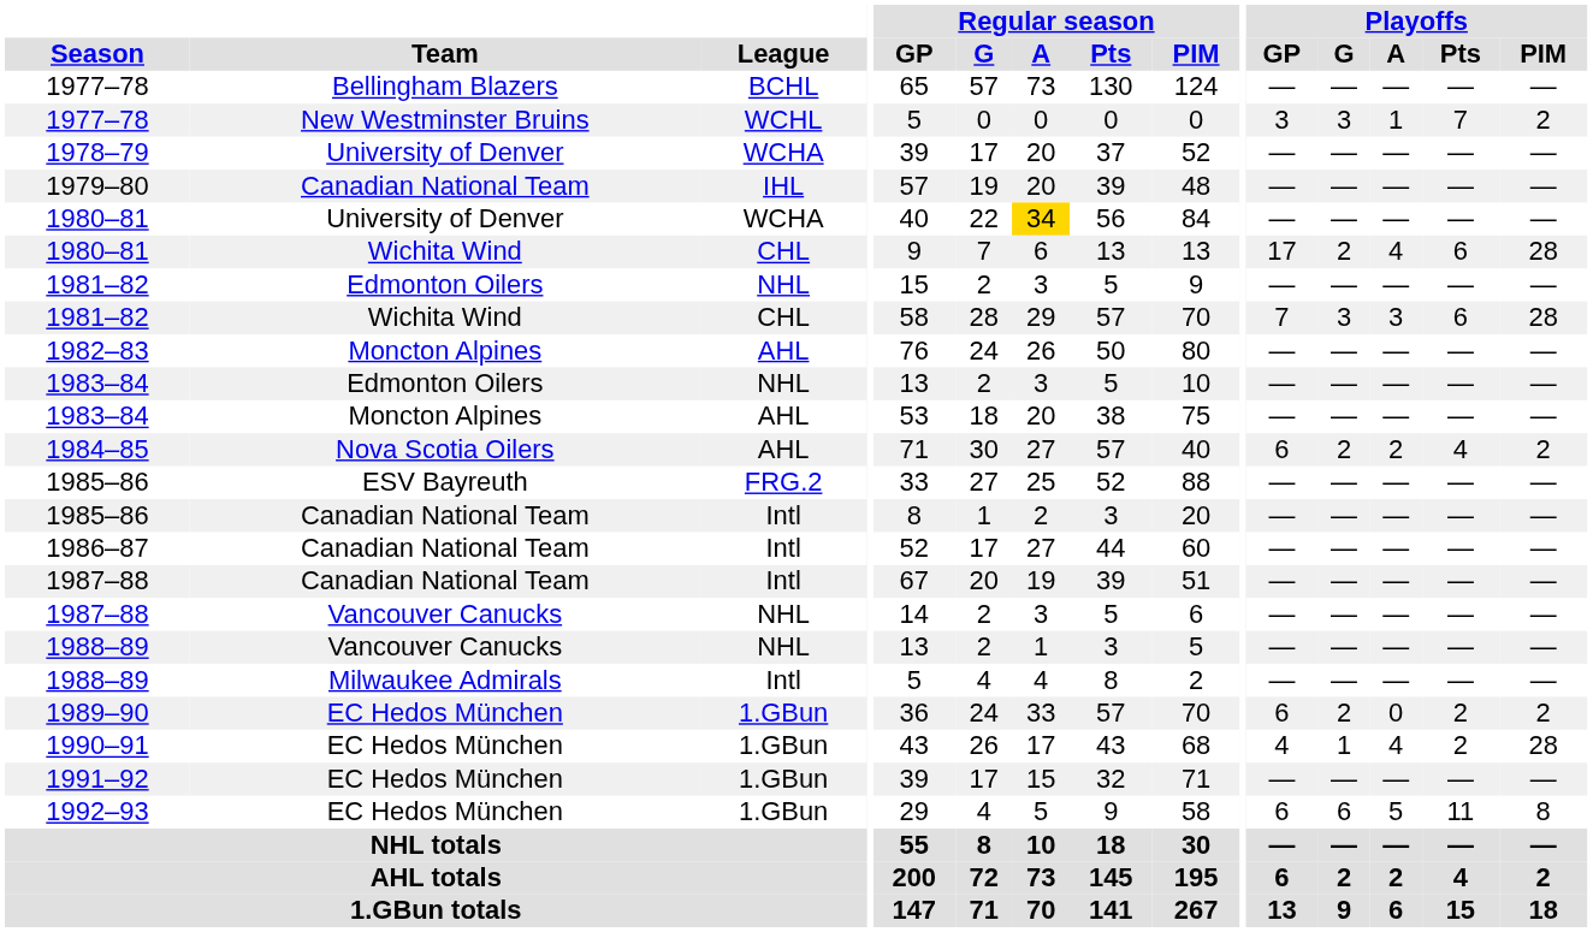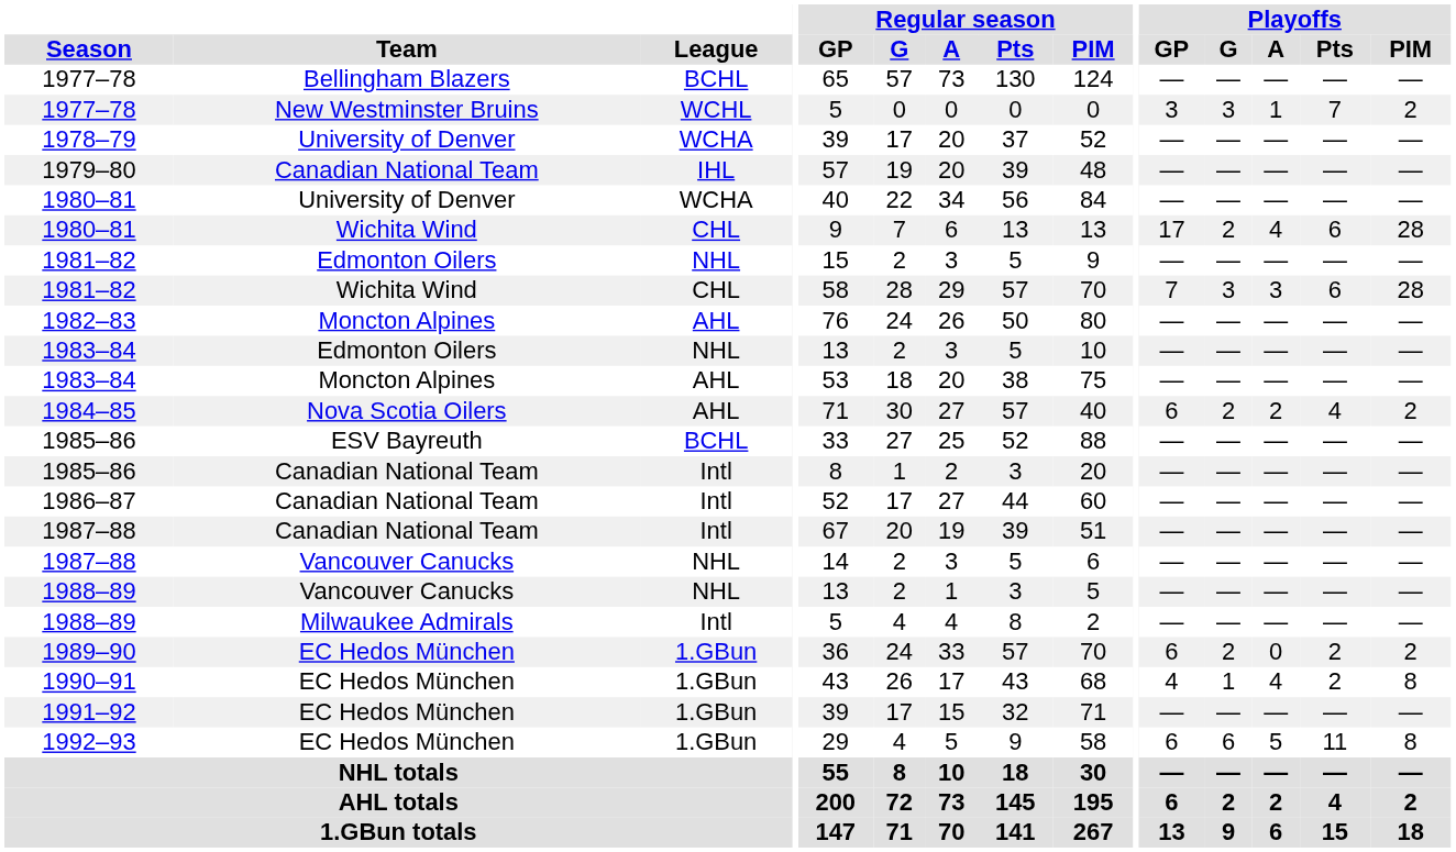 <table border="0" cellpadding="1" cellspacing="0" style="text-align:center; width:60em">
 <tr bgcolor="#e0e0e0">
 <th colspan="3" bgcolor="#ffffff"></th>
 <th rowspan="100" bgcolor="#ffffff"></th>
 <th colspan="5"><a href='#'>Regular season</a></th>
 <th rowspan="100" bgcolor="#ffffff"></th>
 <th colspan="5"><a href='#'>Playoffs</a></th>
 </tr>
 <tr bgcolor="#e0e0e0">
 <th><a href='#'>Season</a></th>
 <th>Team</th>
 <th>League</th>
 <th>GP</th>
 <th><a href='#'>G</a></th>
 <th><a href='#'>A</a></th>
 <th><a href='#'>Pts</a></th>
 <th><a href='#'>PIM</a></th>
 <th>GP</th>
 <th>G</th>
 <th>A</th>
 <th>Pts</th>
 <th>PIM</th>
 </tr>
 <tr>
 <td>1977–78</td>
 <td><a href='#'>Bellingham Blazers</a></td>
 <td><a href='#'>BCHL</a></td>
 <td>65</td>
 <td>57</td>
 <td>73</td>
 <td>130</td>
 <td>124</td>
 <td>—</td>
 <td>—</td>
 <td>—</td>
 <td>—</td>
 <td>—</td>
 </tr>
 <tr bgcolor="#f0f0f0">
 <td><a href='#'>1977–78</a></td>
 <td><a href='#'>New Westminster Bruins</a></td>
 <td><a href='#'>WCHL</a></td>
 <td>5</td>
 <td>0</td>
 <td>0</td>
 <td>0</td>
 <td>0</td>
 <td>3</td>
 <td>3</td>
 <td>1</td>
 <td>7</td>
 <td>2</td>
 </tr>
 <tr>
 <td><a href='#'>1978–79</a></td>
 <td><a href='#'>University of Denver</a></td>
 <td><a href='#'>WCHA</a></td>
 <td>39</td>
 <td>17</td>
 <td>20</td>
 <td>37</td>
 <td>52</td>
 <td>—</td>
 <td>—</td>
 <td>—</td>
 <td>—</td>
 <td>—</td>
 </tr>
 <tr bgcolor="#f0f0f0">
 <td>1979–80</td>
 <td><a href='#'>Canadian National Team</a></td>
 <td><a href='#'>IHL</a></td>
 <td>57</td>
 <td>19</td>
 <td>20</td>
 <td>39</td>
 <td>48</td>
 <td>—</td>
 <td>—</td>
 <td>—</td>
 <td>—</td>
 <td>—</td>
 </tr>
 <tr>
 <td><a href='#'>1980–81</a></td>
 <td>University of Denver</td>
 <td>WCHA</td>
 <td>40</td>
 <td>22</td>
-<td style="background: gold;">34</td>
+<td>34</td>
 <td>56</td>
 <td>84</td>
 <td>—</td>
 <td>—</td>
 <td>—</td>
 <td>—</td>
 <td>—</td>
 </tr>
 <tr bgcolor="#f0f0f0">
 <td><a href='#'>1980–81</a></td>
 <td><a href='#'>Wichita Wind</a></td>
 <td><a href='#'>CHL</a></td>
 <td>9</td>
 <td>7</td>
 <td>6</td>
 <td>13</td>
 <td>13</td>
 <td>17</td>
 <td>2</td>
 <td>4</td>
 <td>6</td>
 <td>28</td>
 </tr>
 <tr>
 <td><a href='#'>1981–82</a></td>
 <td><a href='#'>Edmonton Oilers</a></td>
 <td><a href='#'>NHL</a></td>
 <td>15</td>
 <td>2</td>
 <td>3</td>
 <td>5</td>
 <td>9</td>
 <td>—</td>
 <td>—</td>
 <td>—</td>
 <td>—</td>
 <td>—</td>
 </tr>
 <tr bgcolor="#f0f0f0">
 <td><a href='#'>1981–82</a></td>
 <td>Wichita Wind</td>
 <td>CHL</td>
 <td>58</td>
 <td>28</td>
 <td>29</td>
 <td>57</td>
 <td>70</td>
 <td>7</td>
 <td>3</td>
 <td>3</td>
 <td>6</td>
 <td>28</td>
 </tr>
 <tr>
 <td><a href='#'>1982–83</a></td>
 <td><a href='#'>Moncton Alpines</a></td>
 <td><a href='#'>AHL</a></td>
 <td>76</td>
 <td>24</td>
 <td>26</td>
 <td>50</td>
 <td>80</td>
 <td>—</td>
 <td>—</td>
 <td>—</td>
 <td>—</td>
 <td>—</td>
 </tr>
 <tr bgcolor="#f0f0f0">
 <td><a href='#'>1983–84</a></td>
 <td>Edmonton Oilers</td>
 <td>NHL</td>
 <td>13</td>
 <td>2</td>
 <td>3</td>
 <td>5</td>
 <td>10</td>
 <td>—</td>
 <td>—</td>
 <td>—</td>
 <td>—</td>
 <td>—</td>
 </tr>
 <tr>
 <td><a href='#'>1983–84</a></td>
 <td>Moncton Alpines</td>
 <td>AHL</td>
 <td>53</td>
 <td>18</td>
 <td>20</td>
 <td>38</td>
 <td>75</td>
 <td>—</td>
 <td>—</td>
 <td>—</td>
 <td>—</td>
 <td>—</td>
 </tr>
 <tr bgcolor="#f0f0f0">
 <td><a href='#'>1984–85</a></td>
 <td><a href='#'>Nova Scotia Oilers</a></td>
 <td>AHL</td>
 <td>71</td>
 <td>30</td>
 <td>27</td>
 <td>57</td>
 <td>40</td>
 <td>6</td>
 <td>2</td>
 <td>2</td>
 <td>4</td>
 <td>2</td>
 </tr>
 <tr>
 <td>1985–86</td>
 <td>ESV Bayreuth</td>
-<td><a href='#'>FRG.2</a></td>
+<td><a href='#'>BCHL</a></td>
 <td>33</td>
 <td>27</td>
 <td>25</td>
 <td>52</td>
 <td>88</td>
 <td>—</td>
 <td>—</td>
 <td>—</td>
 <td>—</td>
 <td>—</td>
 </tr>
 <tr bgcolor="#f0f0f0">
 <td>1985–86</td>
 <td>Canadian National Team</td>
 <td>Intl</td>
 <td>8</td>
 <td>1</td>
 <td>2</td>
 <td>3</td>
 <td>20</td>
 <td>—</td>
 <td>—</td>
 <td>—</td>
 <td>—</td>
 <td>—</td>
 </tr>
 <tr>
 <td>1986–87</td>
 <td>Canadian National Team</td>
 <td>Intl</td>
 <td>52</td>
 <td>17</td>
 <td>27</td>
 <td>44</td>
 <td>60</td>
 <td>—</td>
 <td>—</td>
 <td>—</td>
 <td>—</td>
 <td>—</td>
 </tr>
 <tr bgcolor="#f0f0f0">
 <td>1987–88</td>
 <td>Canadian National Team</td>
 <td>Intl</td>
 <td>67</td>
 <td>20</td>
 <td>19</td>
 <td>39</td>
 <td>51</td>
 <td>—</td>
 <td>—</td>
 <td>—</td>
 <td>—</td>
 <td>—</td>
 </tr>
 <tr>
 <td><a href='#'>1987–88</a></td>
 <td><a href='#'>Vancouver Canucks</a></td>
 <td>NHL</td>
 <td>14</td>
 <td>2</td>
 <td>3</td>
 <td>5</td>
 <td>6</td>
 <td>—</td>
 <td>—</td>
 <td>—</td>
 <td>—</td>
 <td>—</td>
 </tr>
 <tr bgcolor="#f0f0f0">
 <td><a href='#'>1988–89</a></td>
 <td>Vancouver Canucks</td>
 <td>NHL</td>
 <td>13</td>
 <td>2</td>
 <td>1</td>
 <td>3</td>
 <td>5</td>
 <td>—</td>
 <td>—</td>
 <td>—</td>
 <td>—</td>
 <td>—</td>
 </tr>
 <tr>
 <td><a href='#'>1988–89</a></td>
 <td><a href='#'>Milwaukee Admirals</a></td>
 <td>Intl</td>
 <td>5</td>
 <td>4</td>
 <td>4</td>
 <td>8</td>
 <td>2</td>
 <td>—</td>
 <td>—</td>
 <td>—</td>
 <td>—</td>
 <td>—</td>
 </tr>
 <tr bgcolor="#f0f0f0">
 <td><a href='#'>1989–90</a></td>
 <td><a href='#'>EC Hedos München</a></td>
 <td><a href='#'>1.GBun</a></td>
 <td>36</td>
 <td>24</td>
 <td>33</td>
 <td>57</td>
 <td>70</td>
 <td>6</td>
 <td>2</td>
 <td>0</td>
 <td>2</td>
 <td>2</td>
 </tr>
 <tr>
 <td><a href='#'>1990–91</a></td>
 <td>EC Hedos München</td>
 <td>1.GBun</td>
 <td>43</td>
 <td>26</td>
 <td>17</td>
 <td>43</td>
 <td>68</td>
 <td>4</td>
 <td>1</td>
 <td>4</td>
 <td>2</td>
-<td>28</td>
+<td>8</td>
 </tr>
 <tr bgcolor="#f0f0f0">
 <td><a href='#'>1991–92</a></td>
 <td>EC Hedos München</td>
 <td>1.GBun</td>
 <td>39</td>
 <td>17</td>
 <td>15</td>
 <td>32</td>
 <td>71</td>
 <td>—</td>
 <td>—</td>
 <td>—</td>
 <td>—</td>
 <td>—</td>
 </tr>
 <tr>
 <td><a href='#'>1992–93</a></td>
 <td>EC Hedos München</td>
 <td>1.GBun</td>
 <td>29</td>
 <td>4</td>
 <td>5</td>
 <td>9</td>
 <td>58</td>
 <td>6</td>
 <td>6</td>
 <td>5</td>
 <td>11</td>
 <td>8</td>
 </tr>
 <tr bgcolor="#e0e0e0">
 <th colspan="3">NHL totals</th>
 <th>55</th>
 <th>8</th>
 <th>10</th>
 <th>18</th>
 <th>30</th>
 <th>—</th>
 <th>—</th>
 <th>—</th>
 <th>—</th>
 <th>—</th>
 </tr>
 <tr bgcolor="#e0e0e0">
 <th colspan="3">AHL totals</th>
 <th>200</th>
 <th>72</th>
 <th>73</th>
 <th>145</th>
 <th>195</th>
 <th>6</th>
 <th>2</th>
 <th>2</th>
 <th>4</th>
 <th>2</th>
 </tr>
 <tr bgcolor="#e0e0e0">
 <th colspan="3">1.GBun totals</th>
 <th>147</th>
 <th>71</th>
 <th>70</th>
 <th>141</th>
 <th>267</th>
 <th>13</th>
 <th>9</th>
 <th>6</th>
 <th>15</th>
 <th>18</th>
 </tr>
 </table>
